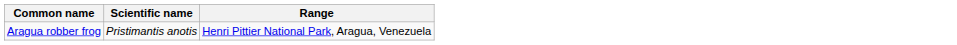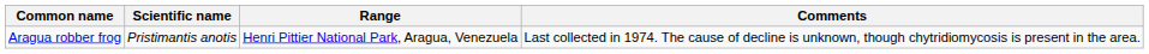 <table class="wikitable sortable">
 <tr>
 <th>Common name</th>
 <th>Scientific name</th>
 <th>Range</th>
+<th class="unsortable">Comments</th>
 </tr>
 <tr>
 <td><a href='#'>Aragua robber frog</a></td>
 <td><em>Pristimantis anotis</em></td>
 <td><a href='#'>Henri Pittier National Park</a>, Aragua, Venezuela</td>
+<td>Last collected in 1974. The cause of decline is unknown, though chytridiomycosis is present in the area.</td>
 </tr>
 </table>
